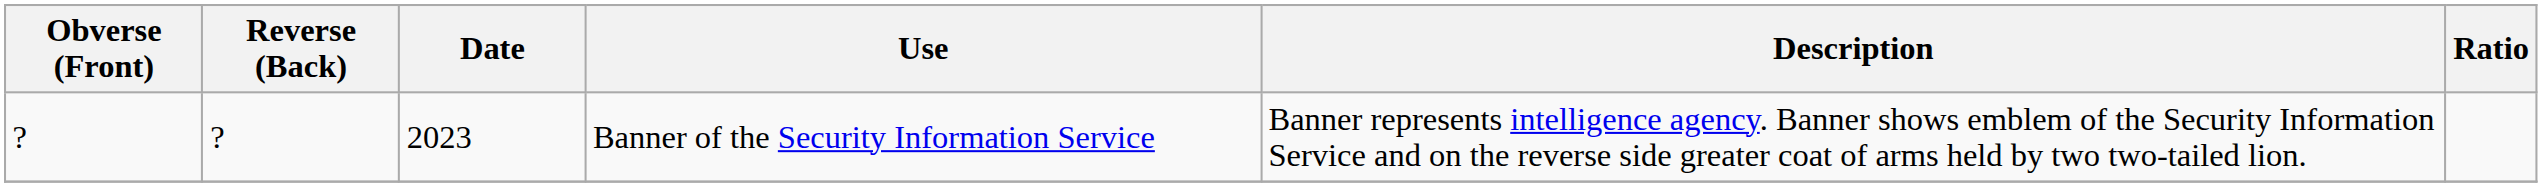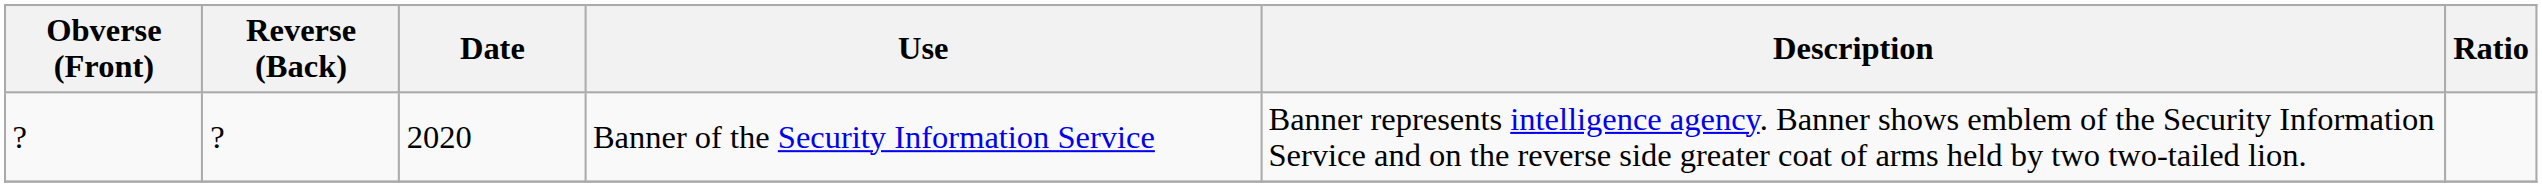 <table class="wikitable">
 <tr>
 <th width="100">Obverse (Front)</th>
 <th width="100">Reverse (Back)</th>
 <th width="100">Date</th>
 <th width="400">Use</th>
 <th width="725">Description</th>
 <th>Ratio</th>
 </tr>
 <tr>
 <td><div>?</div></td>
 <td><div>?</div></td>
-<td>2023</td>
+<td>2020</td>
 <td rowspan="1">Banner of the <a href='#'>Security Information Service</a></td>
 <td>Banner represents <a href='#'>intelligence agency</a>. Banner shows emblem of the Security Information Service and on the reverse side greater coat of arms held by two two-tailed lion.</td>
 <td></td>
 </tr>
 <tr>
 </tr>
 </table>
